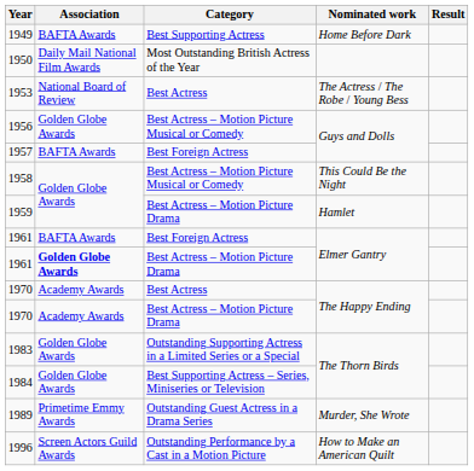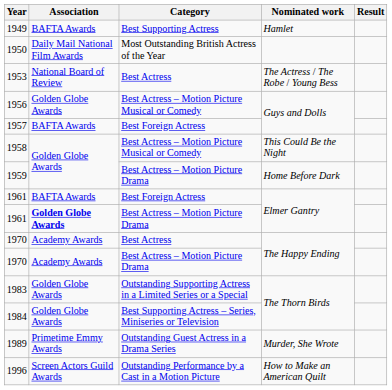 <table class="wikitable sortable">
 <tr>
 <th>Year</th>
 <th>Association</th>
 <th>Category</th>
 <th>Nominated work</th>
 <th>Result</th>
 </tr>
 <tr>
 <td>1949</td>
 <td><a href='#'>BAFTA Awards</a></td>
 <td><a href='#'>Best Supporting Actress</a></td>
-<td><em>Home Before Dark</em></td>
+<td><em>Hamlet</em></td>
 <td></td>
 </tr>
 <tr>
 <td>1950</td>
 <td><a href='#'>Daily Mail National Film Awards</a></td>
 <td>Most Outstanding British Actress of the Year</td>
 <td></td>
 <td></td>
 </tr>
 <tr>
 <td>1953</td>
 <td><a href='#'>National Board of Review</a></td>
 <td><a href='#'>Best Actress</a></td>
 <td><em>The Actress</em> / <em>The Robe</em> / <em>Young Bess</em></td>
 <td></td>
 </tr>
 <tr>
 <td>1956</td>
 <td><a href='#'>Golden Globe Awards</a></td>
 <td><a href='#'>Best Actress – Motion Picture Musical or Comedy</a></td>
 <td rowspan="2"><em>Guys and Dolls</em></td>
 <td></td>
 </tr>
 <tr>
 <td>1957</td>
 <td><a href='#'>BAFTA Awards</a></td>
 <td><a href='#'>Best Foreign Actress</a></td>
 <td></td>
 </tr>
 <tr>
 <td>1958</td>
 <td rowspan="2"><a href='#'>Golden Globe Awards</a></td>
 <td><a href='#'>Best Actress – Motion Picture Musical or Comedy</a></td>
 <td><em>This Could Be the Night</em></td>
 <td></td>
 </tr>
 <tr>
 <td>1959</td>
 <td><a href='#'>Best Actress – Motion Picture Drama</a></td>
-<td><em>Hamlet</em></td>
+<td><em>Home Before Dark</em></td>
 <td></td>
 </tr>
 <tr>
 <td>1961</td>
 <td><a href='#'>BAFTA Awards</a></td>
 <td><a href='#'>Best Foreign Actress</a></td>
 <td rowspan="2"><em>Elmer Gantry</em></td>
 <td></td>
 </tr>
 <tr>
 <td>1961</td>
 <td><strong><a href='#'>Golden Globe Awards</a></strong></td>
 <td><a href='#'>Best Actress – Motion Picture Drama</a></td>
 <td></td>
 </tr>
 <tr>
 <td>1970</td>
 <td><a href='#'>Academy Awards</a></td>
 <td><a href='#'>Best Actress</a></td>
 <td rowspan="2"><em>The Happy Ending</em></td>
 <td></td>
 </tr>
 <tr>
 <td>1970</td>
 <td><a href='#'>Academy Awards</a></td>
 <td><a href='#'>Best Actress – Motion Picture Drama</a></td>
 <td></td>
 </tr>
 <tr>
 <td>1983</td>
 <td><a href='#'>Golden Globe Awards</a></td>
 <td><a href='#'>Outstanding Supporting Actress in a Limited Series or a Special</a></td>
 <td rowspan="2"><em>The Thorn Birds</em></td>
 <td></td>
 </tr>
 <tr>
 <td>1984</td>
 <td><a href='#'>Golden Globe Awards</a></td>
 <td><a href='#'>Best Supporting Actress – Series, Miniseries or Television</a></td>
 <td></td>
 </tr>
 <tr>
 <td>1989</td>
 <td><a href='#'>Primetime Emmy Awards</a></td>
 <td><a href='#'>Outstanding Guest Actress in a Drama Series</a></td>
 <td><em>Murder, She Wrote</em></td>
 <td></td>
 </tr>
 <tr>
 <td>1996</td>
 <td><a href='#'>Screen Actors Guild Awards</a></td>
 <td><a href='#'>Outstanding Performance by a Cast in a Motion Picture</a></td>
 <td><em>How to Make an American Quilt</em></td>
 <td></td>
 </tr>
 </table>
